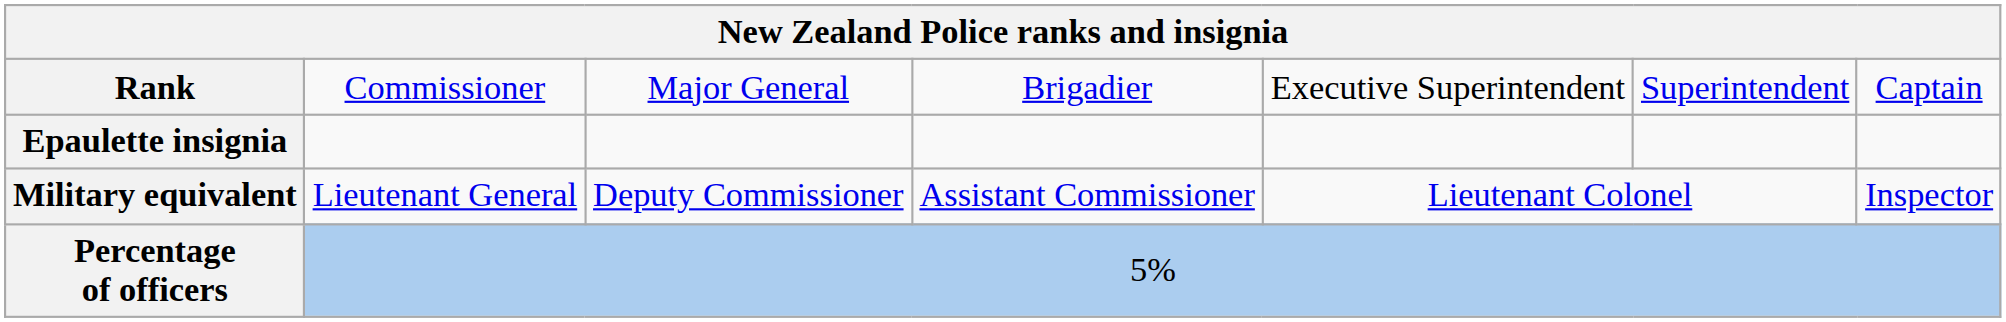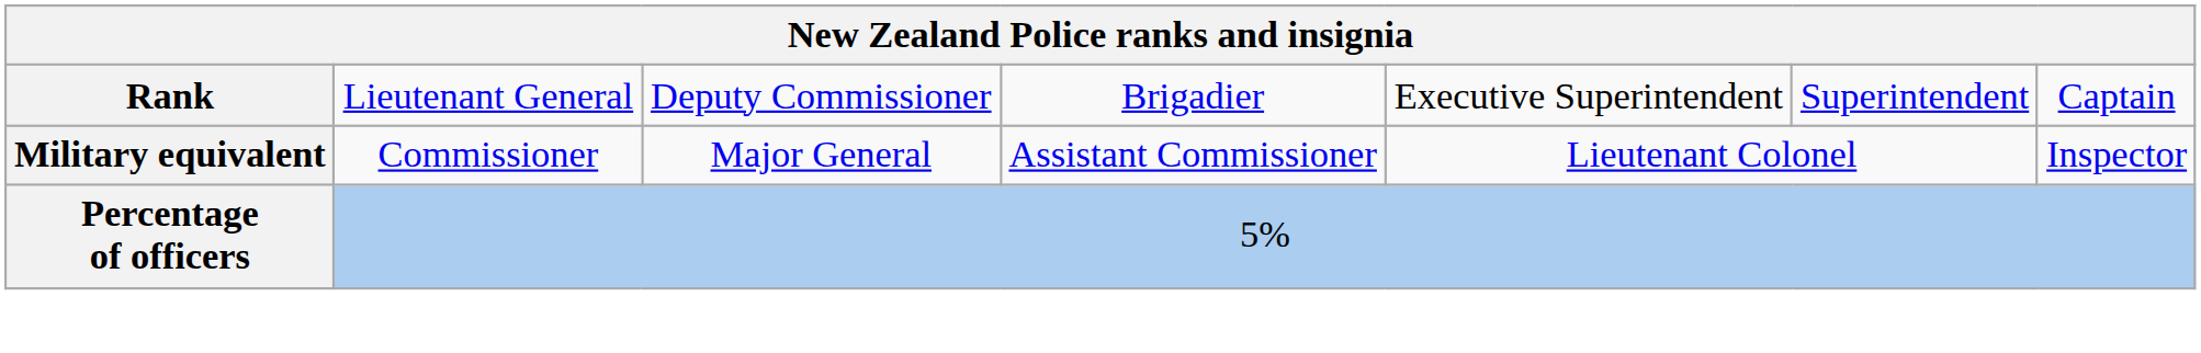 <table class="wikitable" style="text-align: center;">
 <tr>
 <th colspan="7">New Zealand Police ranks and insignia</th>
 </tr>
 <tr>
 <th>Rank</th>
-<td><a href='#'>Commissioner</a></td>
-<td><a href='#'>Major General</a></td>
+<td><a href='#'>Lieutenant General</a></td>
+<td><a href='#'>Deputy Commissioner</a></td>
 <td><a href='#'>Brigadier</a></td>
 <td>Executive Superintendent</td>
 <td><a href='#'>Superintendent</a></td>
 <td><a href='#'>Captain</a></td>
 </tr>
 <tr>
-<th>Epaulette insignia</th>
-<td></td>
-<td></td>
-<td></td>
-<td></td>
-<td></td>
-<td></td>
-</tr>
-<tr>
 <th>Military equivalent</th>
-<td><a href='#'>Lieutenant General</a></td>
-<td><a href='#'>Deputy Commissioner</a></td>
+<td><a href='#'>Commissioner</a></td>
+<td><a href='#'>Major General</a></td>
 <td><a href='#'>Assistant Commissioner</a></td>
 <td colspan="2"><a href='#'>Lieutenant Colonel</a></td>
 <td><a href='#'>Inspector</a></td>
 </tr>
 <tr>
 <th>Percentage<br>of officers</th>
 <td colspan="6" bgcolor="#ABCDEF" align="center">5%</td>
 </tr>
 </table>
